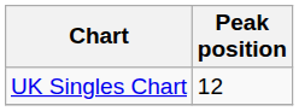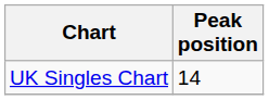 <table class="wikitable">
 <tr>
 <th>Chart</th>
 <th>Peak<br>position</th>
 </tr>
 <tr>
 <td><a href='#'>UK Singles Chart</a></td>
-<td>12</td>
+<td>14</td>
 </tr>
 <tr>
 </tr>
 </table>
